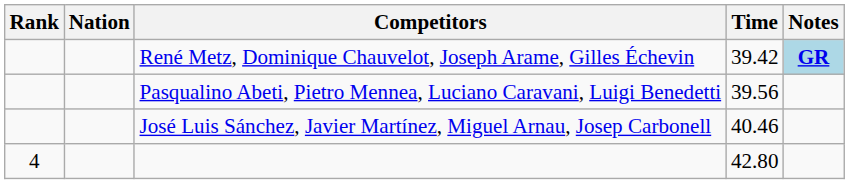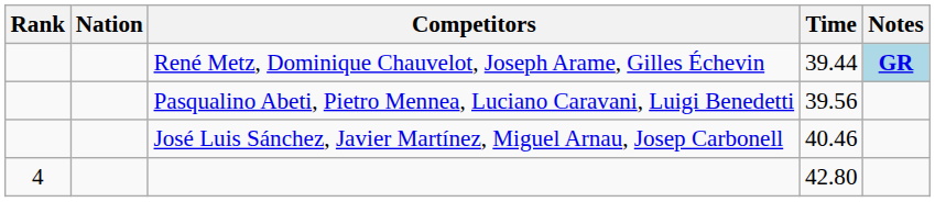 <table class="wikitable sortable" style="text-align:center; font-size:95%">
 <tr>
 <th>Rank</th>
 <th>Nation</th>
 <th>Competitors</th>
 <th>Time</th>
 <th>Notes</th>
 </tr>
 <tr>
 <td></td>
 <td align=left></td>
 <td align=left><a href='#'>René Metz</a>, <a href='#'>Dominique Chauvelot</a>, <a href='#'>Joseph Arame</a>, <a href='#'>Gilles Échevin</a></td>
-<td>39.42</td>
+<td>39.44</td>
 <td style="background: lightblue;"><strong><a href='#'>GR</a></strong> </td>
 </tr>
 <tr>
 <td></td>
 <td align=left></td>
 <td align=left><a href='#'>Pasqualino Abeti</a>, <a href='#'>Pietro Mennea</a>, <a href='#'>Luciano Caravani</a>, <a href='#'>Luigi Benedetti</a></td>
 <td>39.56</td>
 <td></td>
 </tr>
 <tr>
 <td></td>
 <td align=left></td>
 <td align=left><a href='#'>José Luis Sánchez</a>, <a href='#'>Javier Martínez</a>, <a href='#'>Miguel Arnau</a>, <a href='#'>Josep Carbonell</a></td>
 <td>40.46</td>
 <td></td>
 </tr>
 <tr>
 <td>4</td>
 <td align=left></td>
 <td align=left></td>
 <td>42.80</td>
 <td></td>
 </tr>
 </table>
